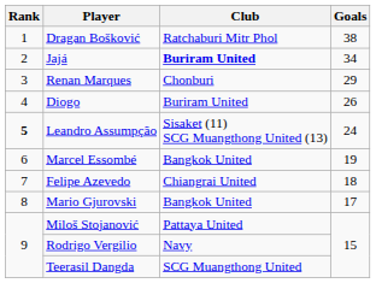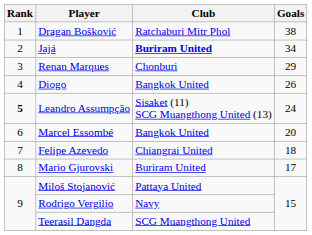 <table class="wikitable" style="text-align:center">
 <tr>
 <th>Rank</th>
 <th>Player</th>
 <th>Club</th>
 <th>Goals</th>
 </tr>
 <tr>
 <td>1</td>
 <td align="left"> <a href='#'>Dragan Bošković</a></td>
 <td align="left"><a href='#'>Ratchaburi Mitr Phol</a></td>
 <td>38</td>
 </tr>
 <tr>
 <td>2</td>
 <td align="left"> <a href='#'>Jajá</a></td>
 <td align="left"><strong><a href='#'>Buriram United</a></strong></td>
 <td>34</td>
 </tr>
 <tr>
 <td>3</td>
 <td align="left"> <a href='#'>Renan Marques</a></td>
 <td align="left"><a href='#'>Chonburi</a></td>
 <td>29</td>
 </tr>
 <tr>
 <td>4</td>
 <td align="left"> <a href='#'>Diogo</a></td>
-<td align="left"><a href='#'>Buriram United</a></td>
+<td align="left"><a href='#'>Bangkok United</a></td>
 <td>26</td>
 </tr>
 <tr>
 <td><strong>5</strong></td>
 <td align="left"> <a href='#'>Leandro Assumpção</a></td>
 <td align="left"><a href='#'>Sisaket</a> (11)<br><a href='#'>SCG Muangthong United</a> (13)</td>
 <td>24</td>
 </tr>
 <tr>
 <td>6</td>
 <td align="left"> <a href='#'>Marcel Essombé</a></td>
 <td align="left"><a href='#'>Bangkok United</a></td>
-<td>19</td>
+<td>20</td>
 </tr>
 <tr>
 <td>7</td>
 <td align="left"> <a href='#'>Felipe Azevedo</a></td>
 <td align="left"><a href='#'>Chiangrai United</a></td>
 <td>18</td>
 </tr>
 <tr>
 <td>8</td>
 <td align="left"> <a href='#'>Mario Gjurovski</a></td>
-<td align="left"><a href='#'>Bangkok United</a></td>
+<td align="left"><a href='#'>Buriram United</a></td>
 <td>17</td>
 </tr>
 <tr>
 <td rowspan="3">9</td>
 <td align="left"> <a href='#'>Miloš Stojanović</a></td>
 <td align="left"><a href='#'>Pattaya United</a></td>
 <td rowspan="3">15</td>
 </tr>
 <tr>
 <td align="left"> <a href='#'>Rodrigo Vergilio</a></td>
 <td align="left"><a href='#'>Navy</a></td>
 </tr>
 <tr>
 <td align="left"> <a href='#'>Teerasil Dangda</a></td>
 <td align="left"><a href='#'>SCG Muangthong United</a></td>
 </tr>
 </table>
